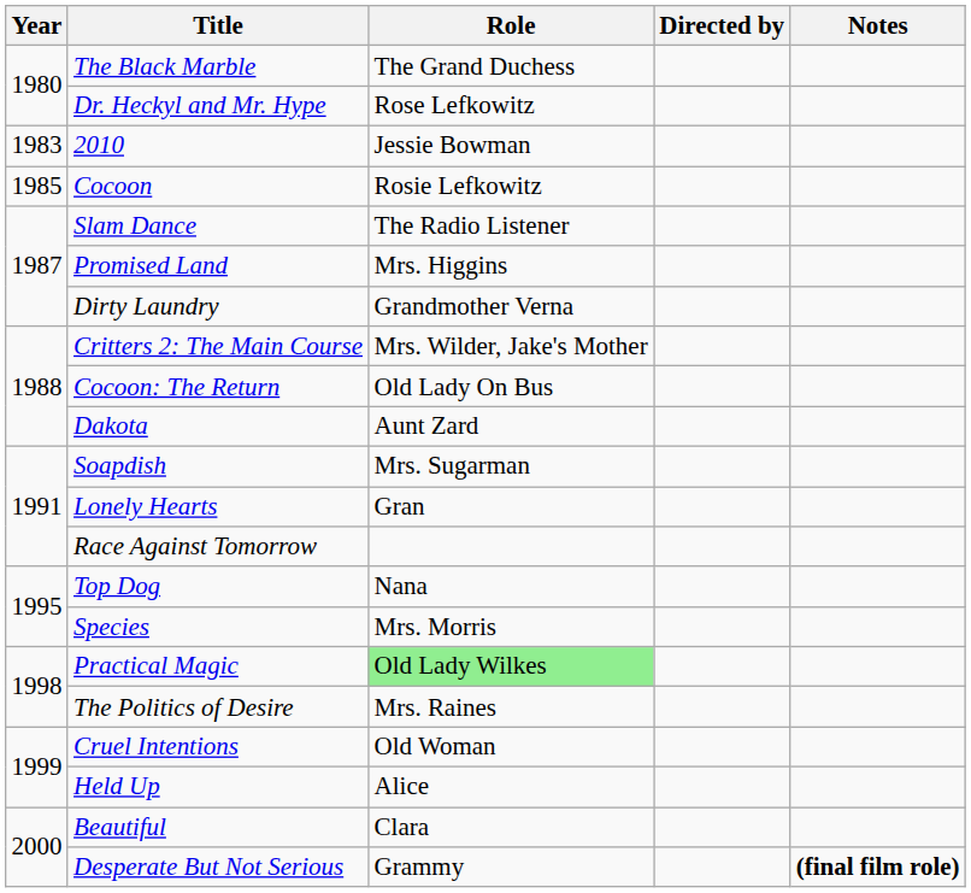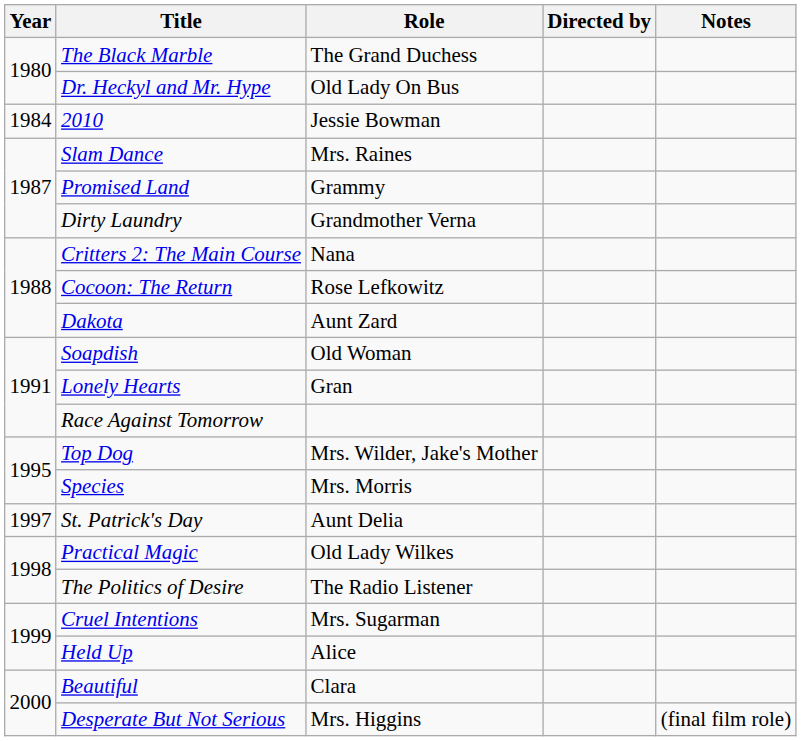 <table class="wikitable plainrowheaders sortable">
 <tr>
 <th>Year</th>
 <th>Title</th>
 <th>Role</th>
 <th>Directed by</th>
 <th>Notes</th>
 </tr>
 <tr>
 <td rowspan="2">1980</td>
 <td><em><a href='#'>The Black Marble</a></em></td>
 <td>The Grand Duchess</td>
 <td></td>
 <td></td>
 </tr>
 <tr>
 <td><em><a href='#'>Dr. Heckyl and Mr. Hype</a></em></td>
-<td>Rose Lefkowitz</td>
+<td>Old Lady On Bus</td>
 <td></td>
 <td></td>
 </tr>
 <tr>
-<td>1983</td>
+<td>1984</td>
 <td><em><a href='#'>2010</a></em></td>
 <td>Jessie Bowman</td>
 <td></td>
 <td></td>
 </tr>
 <tr>
-<td>1985</td>
-<td><em><a href='#'>Cocoon</a></em></td>
-<td>Rosie Lefkowitz</td>
-<td></td>
-<td></td>
-</tr>
-<tr>
 <td rowspan="3">1987</td>
 <td><em><a href='#'>Slam Dance</a></em></td>
-<td>The Radio Listener</td>
+<td>Mrs. Raines</td>
 <td></td>
 <td></td>
 </tr>
 <tr>
 <td><em><a href='#'>Promised Land</a></em></td>
-<td>Mrs. Higgins</td>
+<td>Grammy</td>
 <td></td>
 <td></td>
 </tr>
 <tr>
 <td><em>Dirty Laundry</em></td>
 <td>Grandmother Verna</td>
 <td></td>
 <td></td>
 </tr>
 <tr>
 <td rowspan="3">1988</td>
 <td><em><a href='#'>Critters 2: The Main Course</a></em></td>
-<td>Mrs. Wilder, Jake's Mother</td>
+<td>Nana</td>
 <td></td>
 <td></td>
 </tr>
 <tr>
 <td><em><a href='#'>Cocoon: The Return</a></em></td>
-<td>Old Lady On Bus</td>
+<td>Rose Lefkowitz</td>
 <td></td>
 <td></td>
 </tr>
 <tr>
 <td><em><a href='#'>Dakota</a></em></td>
 <td>Aunt Zard</td>
 <td></td>
 <td></td>
 </tr>
 <tr>
 <td rowspan="3">1991</td>
 <td><em><a href='#'>Soapdish</a></em></td>
-<td>Mrs. Sugarman</td>
+<td>Old Woman</td>
 <td></td>
 <td></td>
 </tr>
 <tr>
 <td><em><a href='#'>Lonely Hearts</a></em></td>
 <td>Gran</td>
 <td></td>
 <td></td>
 </tr>
 <tr>
 <td><em>Race Against Tomorrow</em></td>
 <td></td>
 <td></td>
 <td></td>
 </tr>
 <tr>
 <td rowspan="2">1995</td>
 <td><em><a href='#'>Top Dog</a></em></td>
-<td>Nana</td>
+<td>Mrs. Wilder, Jake's Mother</td>
 <td></td>
 <td></td>
 </tr>
 <tr>
 <td><em><a href='#'>Species</a></em></td>
 <td>Mrs. Morris</td>
 <td></td>
 <td></td>
 </tr>
 <tr>
+<td>1997</td>
+<td><em>St. Patrick's Day</em></td>
+<td>Aunt Delia</td>
+<td></td>
+<td></td>
+</tr>
+<tr>
 <td rowspan="2">1998</td>
 <td><em><a href='#'>Practical Magic</a></em></td>
-<td style="background: lightgreen;">Old Lady Wilkes</td>
+<td>Old Lady Wilkes</td>
 <td></td>
 <td></td>
 </tr>
 <tr>
 <td><em>The Politics of Desire</em></td>
-<td>Mrs. Raines</td>
+<td>The Radio Listener</td>
 <td></td>
 <td></td>
 </tr>
 <tr>
 <td rowspan="2">1999</td>
 <td><em><a href='#'>Cruel Intentions</a></em></td>
-<td>Old Woman</td>
+<td>Mrs. Sugarman</td>
 <td></td>
 <td></td>
 </tr>
 <tr>
 <td><em><a href='#'>Held Up</a></em></td>
 <td>Alice</td>
 <td></td>
 <td></td>
 </tr>
 <tr>
 <td rowspan="2">2000</td>
 <td><em><a href='#'>Beautiful</a></em></td>
 <td>Clara</td>
 <td></td>
 <td></td>
 </tr>
 <tr>
 <td><em><a href='#'>Desperate But Not Serious</a></em></td>
-<td>Grammy</td>
+<td>Mrs. Higgins</td>
 <td></td>
-<td><strong>(final film role)</strong></td>
+<td>(final film role)</td>
 </tr>
 </table>
